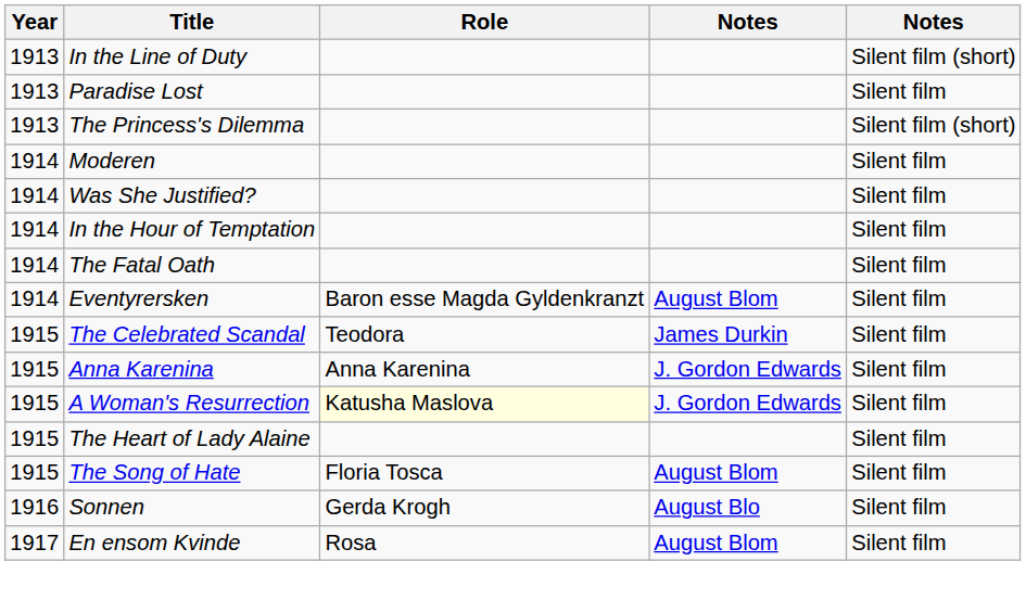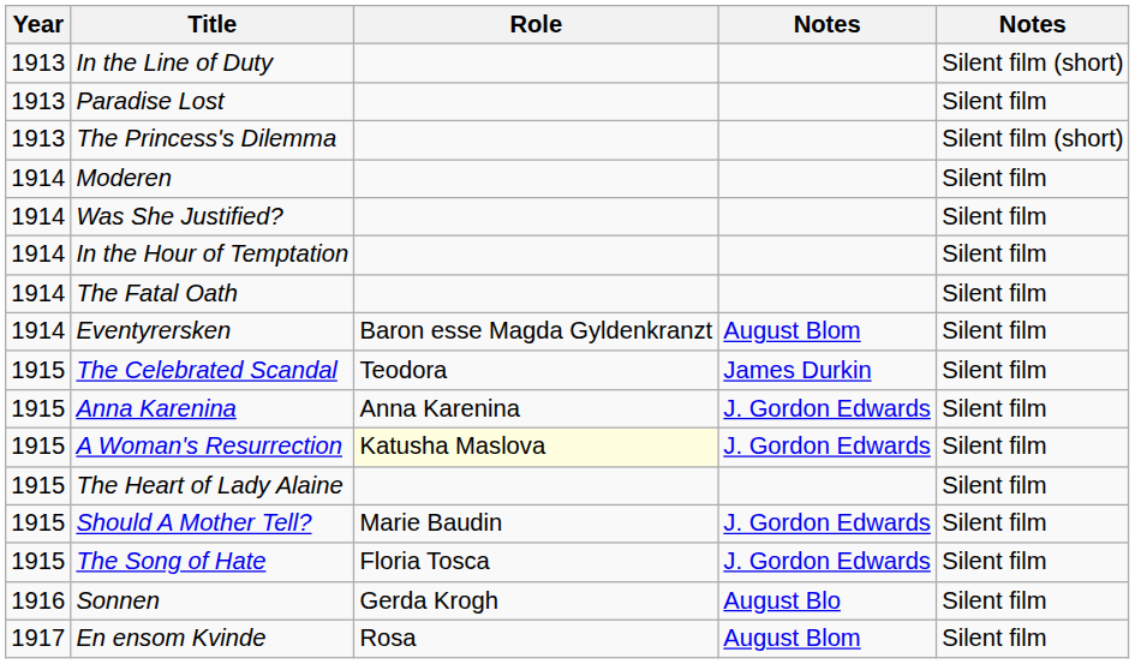 <table class="wikitable sortable">
 <tr>
 <th>Year</th>
 <th>Title</th>
 <th>Role</th>
 <th>Notes</th>
 <th class="unsortable">Notes</th>
 </tr>
 <tr>
 <td>1913</td>
 <td><em>In the Line of Duty</em></td>
 <td></td>
 <td></td>
 <td>Silent film (short)</td>
 </tr>
 <tr>
 <td>1913</td>
 <td><em>Paradise Lost</em></td>
 <td></td>
 <td></td>
 <td>Silent film</td>
 </tr>
 <tr>
 <td>1913</td>
 <td><em>The Princess's Dilemma</em></td>
 <td></td>
 <td></td>
 <td>Silent film (short)</td>
 </tr>
 <tr>
 <td>1914</td>
 <td><em>Moderen</em></td>
 <td></td>
 <td></td>
 <td>Silent film</td>
 </tr>
 <tr>
 <td>1914</td>
 <td><em>Was She Justified?</em></td>
 <td></td>
 <td></td>
 <td>Silent film</td>
 </tr>
 <tr>
 <td>1914</td>
 <td><em>In the Hour of Temptation</em></td>
 <td></td>
 <td></td>
 <td>Silent film</td>
 </tr>
 <tr>
 <td>1914</td>
 <td><em>The Fatal Oath</em></td>
 <td></td>
 <td></td>
 <td>Silent film</td>
 </tr>
 <tr>
 <td>1914</td>
 <td><em>Eventyrersken</em></td>
 <td>Baron esse Magda Gyldenkranzt</td>
 <td><a href='#'>August Blom</a></td>
 <td>Silent film</td>
 </tr>
 <tr>
 <td>1915</td>
 <td><em><a href='#'>The Celebrated Scandal</a></em></td>
 <td>Teodora</td>
 <td><a href='#'>James Durkin</a></td>
 <td>Silent film</td>
 </tr>
 <tr>
 <td>1915</td>
 <td><em><a href='#'>Anna Karenina</a></em></td>
 <td>Anna Karenina</td>
 <td><a href='#'>J. Gordon Edwards</a></td>
 <td>Silent film</td>
 </tr>
 <tr>
 <td>1915</td>
 <td><em><a href='#'>A Woman's Resurrection</a></em></td>
 <td style="background: lightyellow;">Katusha Maslova</td>
 <td><a href='#'>J. Gordon Edwards</a></td>
 <td>Silent film</td>
 </tr>
 <tr>
 <td>1915</td>
 <td><em>The Heart of Lady Alaine</em></td>
 <td></td>
 <td></td>
 <td>Silent film</td>
 </tr>
 <tr>
 <td>1915</td>
+<td><em><a href='#'>Should A Mother Tell?</a></em></td>
+<td>Marie Baudin</td>
+<td><a href='#'>J. Gordon Edwards</a></td>
+<td>Silent film</td>
+</tr>
+<tr>
+<td>1915</td>
 <td><em><a href='#'>The Song of Hate</a></em></td>
 <td>Floria Tosca</td>
-<td><a href='#'>August Blom</a></td>
+<td><a href='#'>J. Gordon Edwards</a></td>
 <td>Silent film</td>
 </tr>
 <tr>
 <td>1916</td>
 <td><em>Sonnen</em></td>
 <td>Gerda Krogh</td>
 <td><a href='#'>August Blo</a></td>
 <td>Silent film</td>
 </tr>
 <tr>
 <td>1917</td>
 <td><em>En ensom Kvinde</em></td>
 <td>Rosa</td>
 <td><a href='#'>August Blom</a></td>
 <td>Silent film</td>
 </tr>
 </table>
